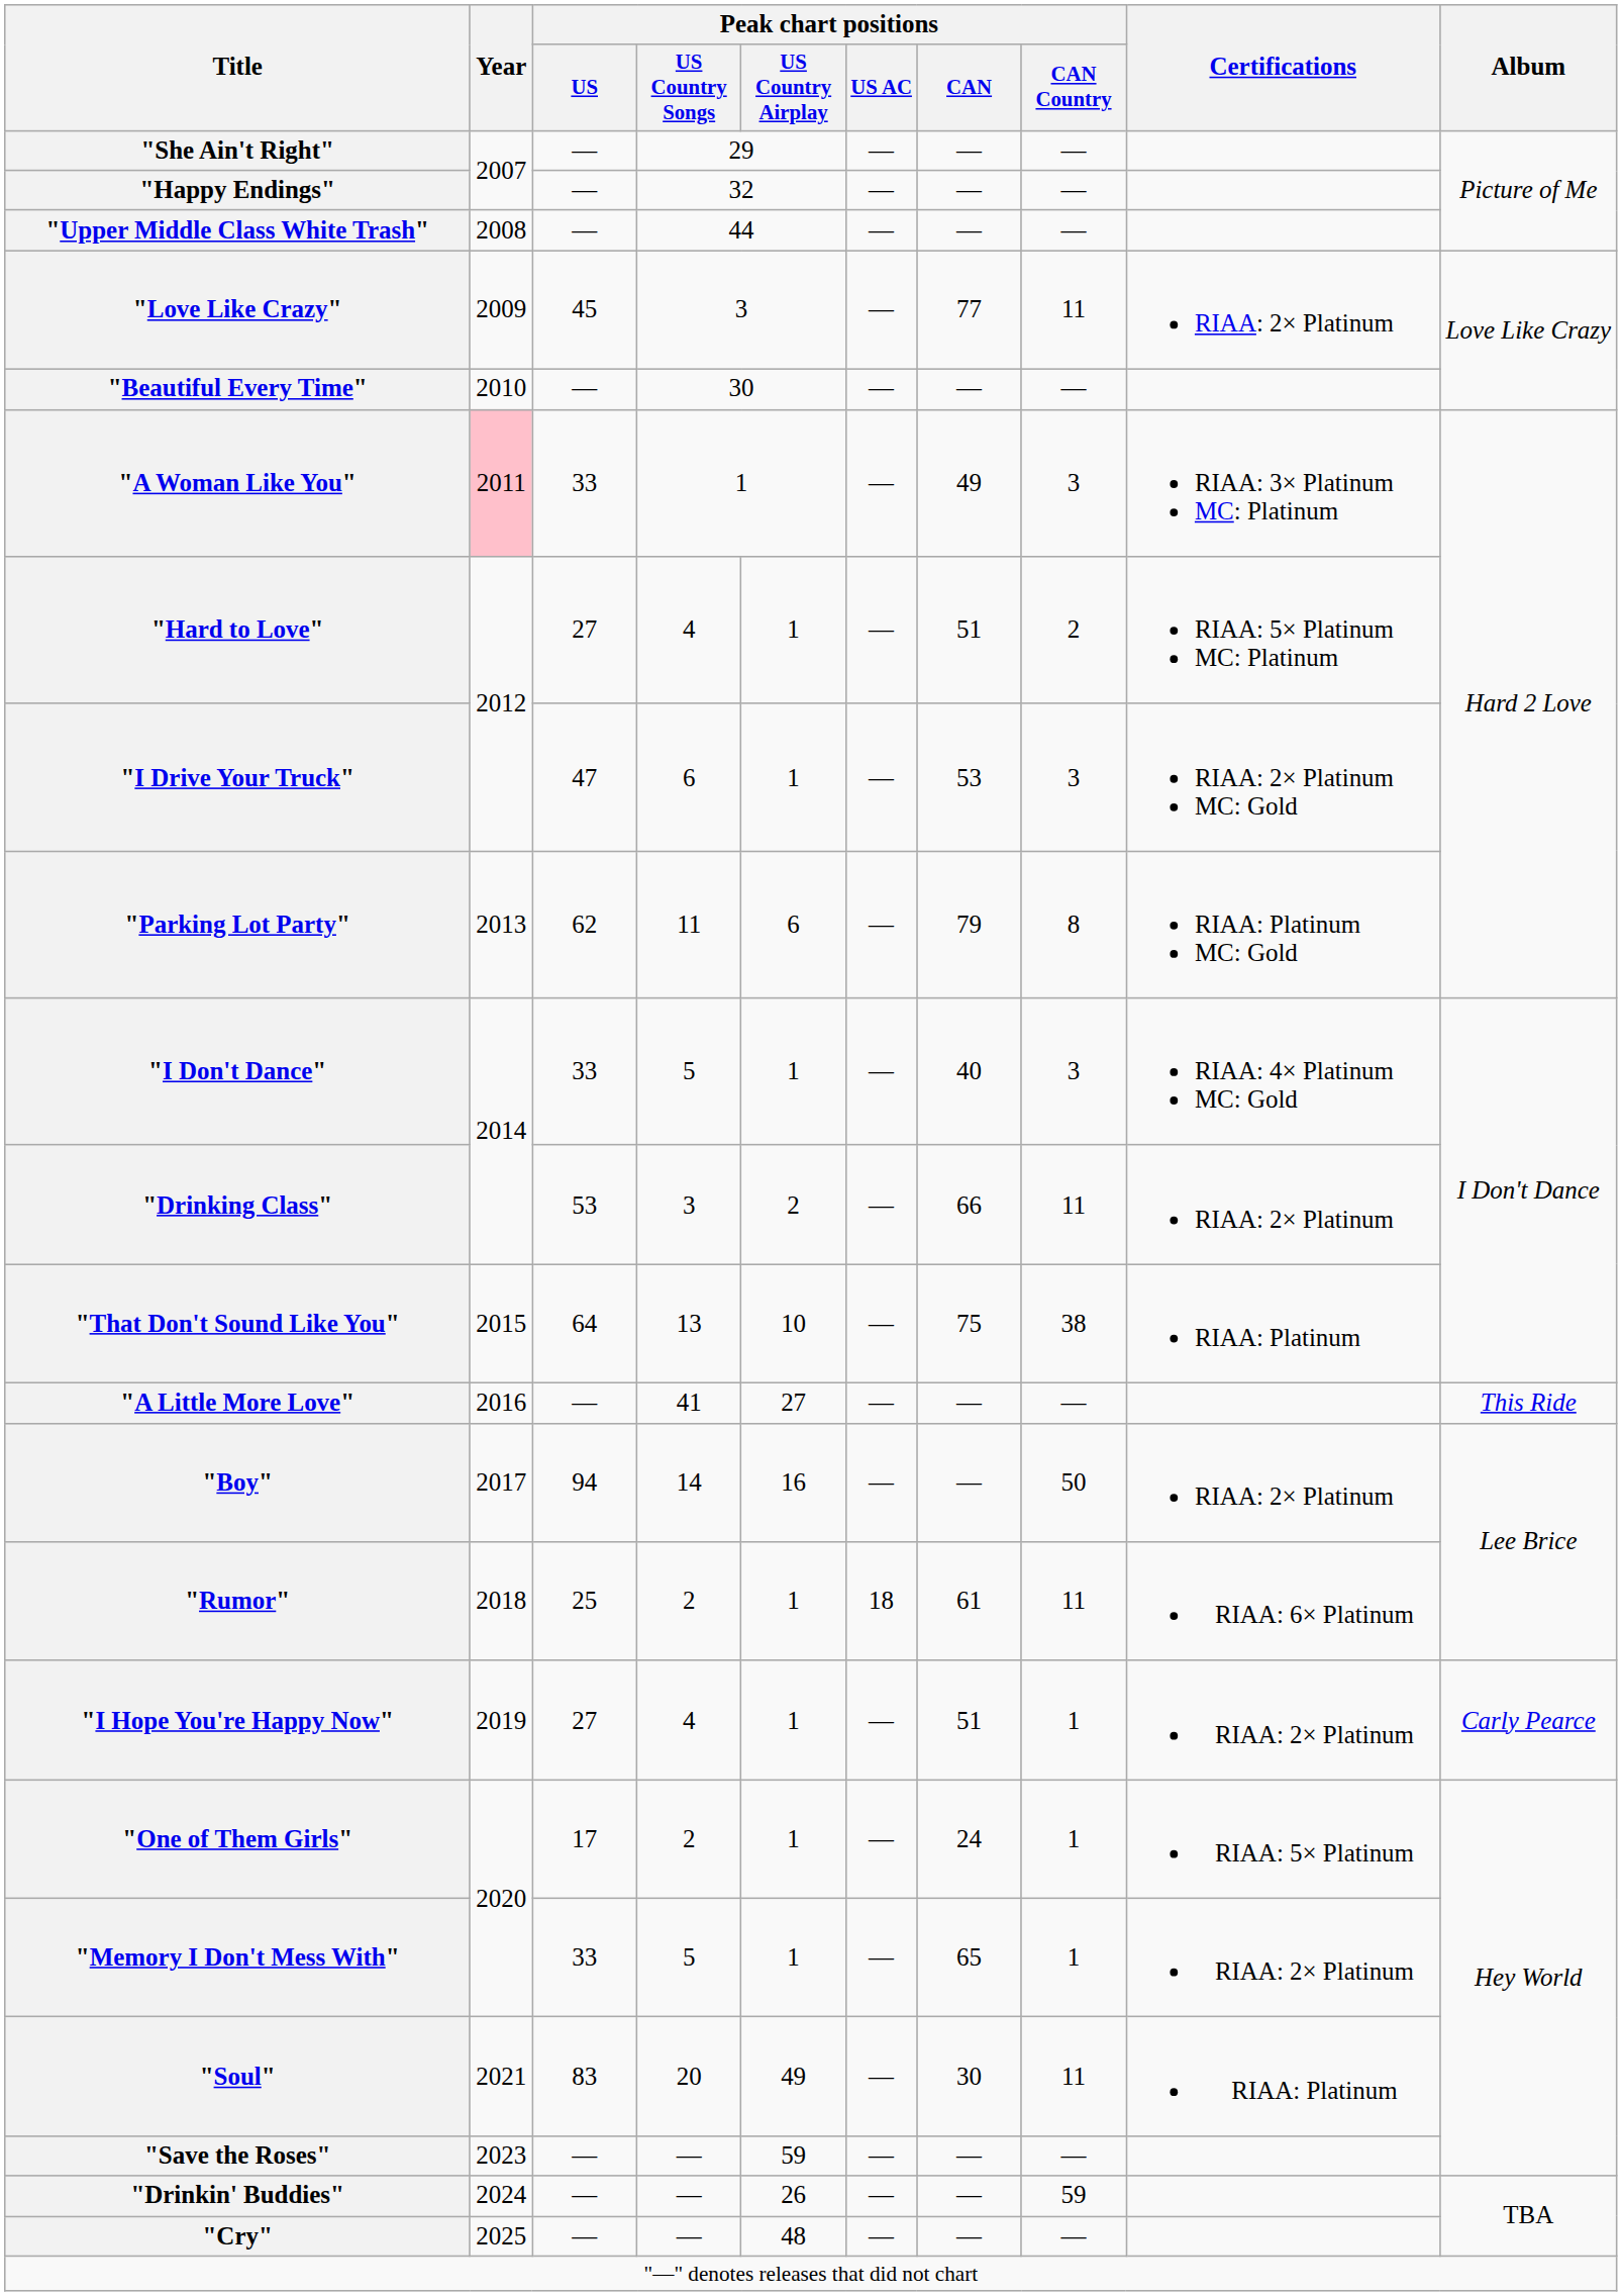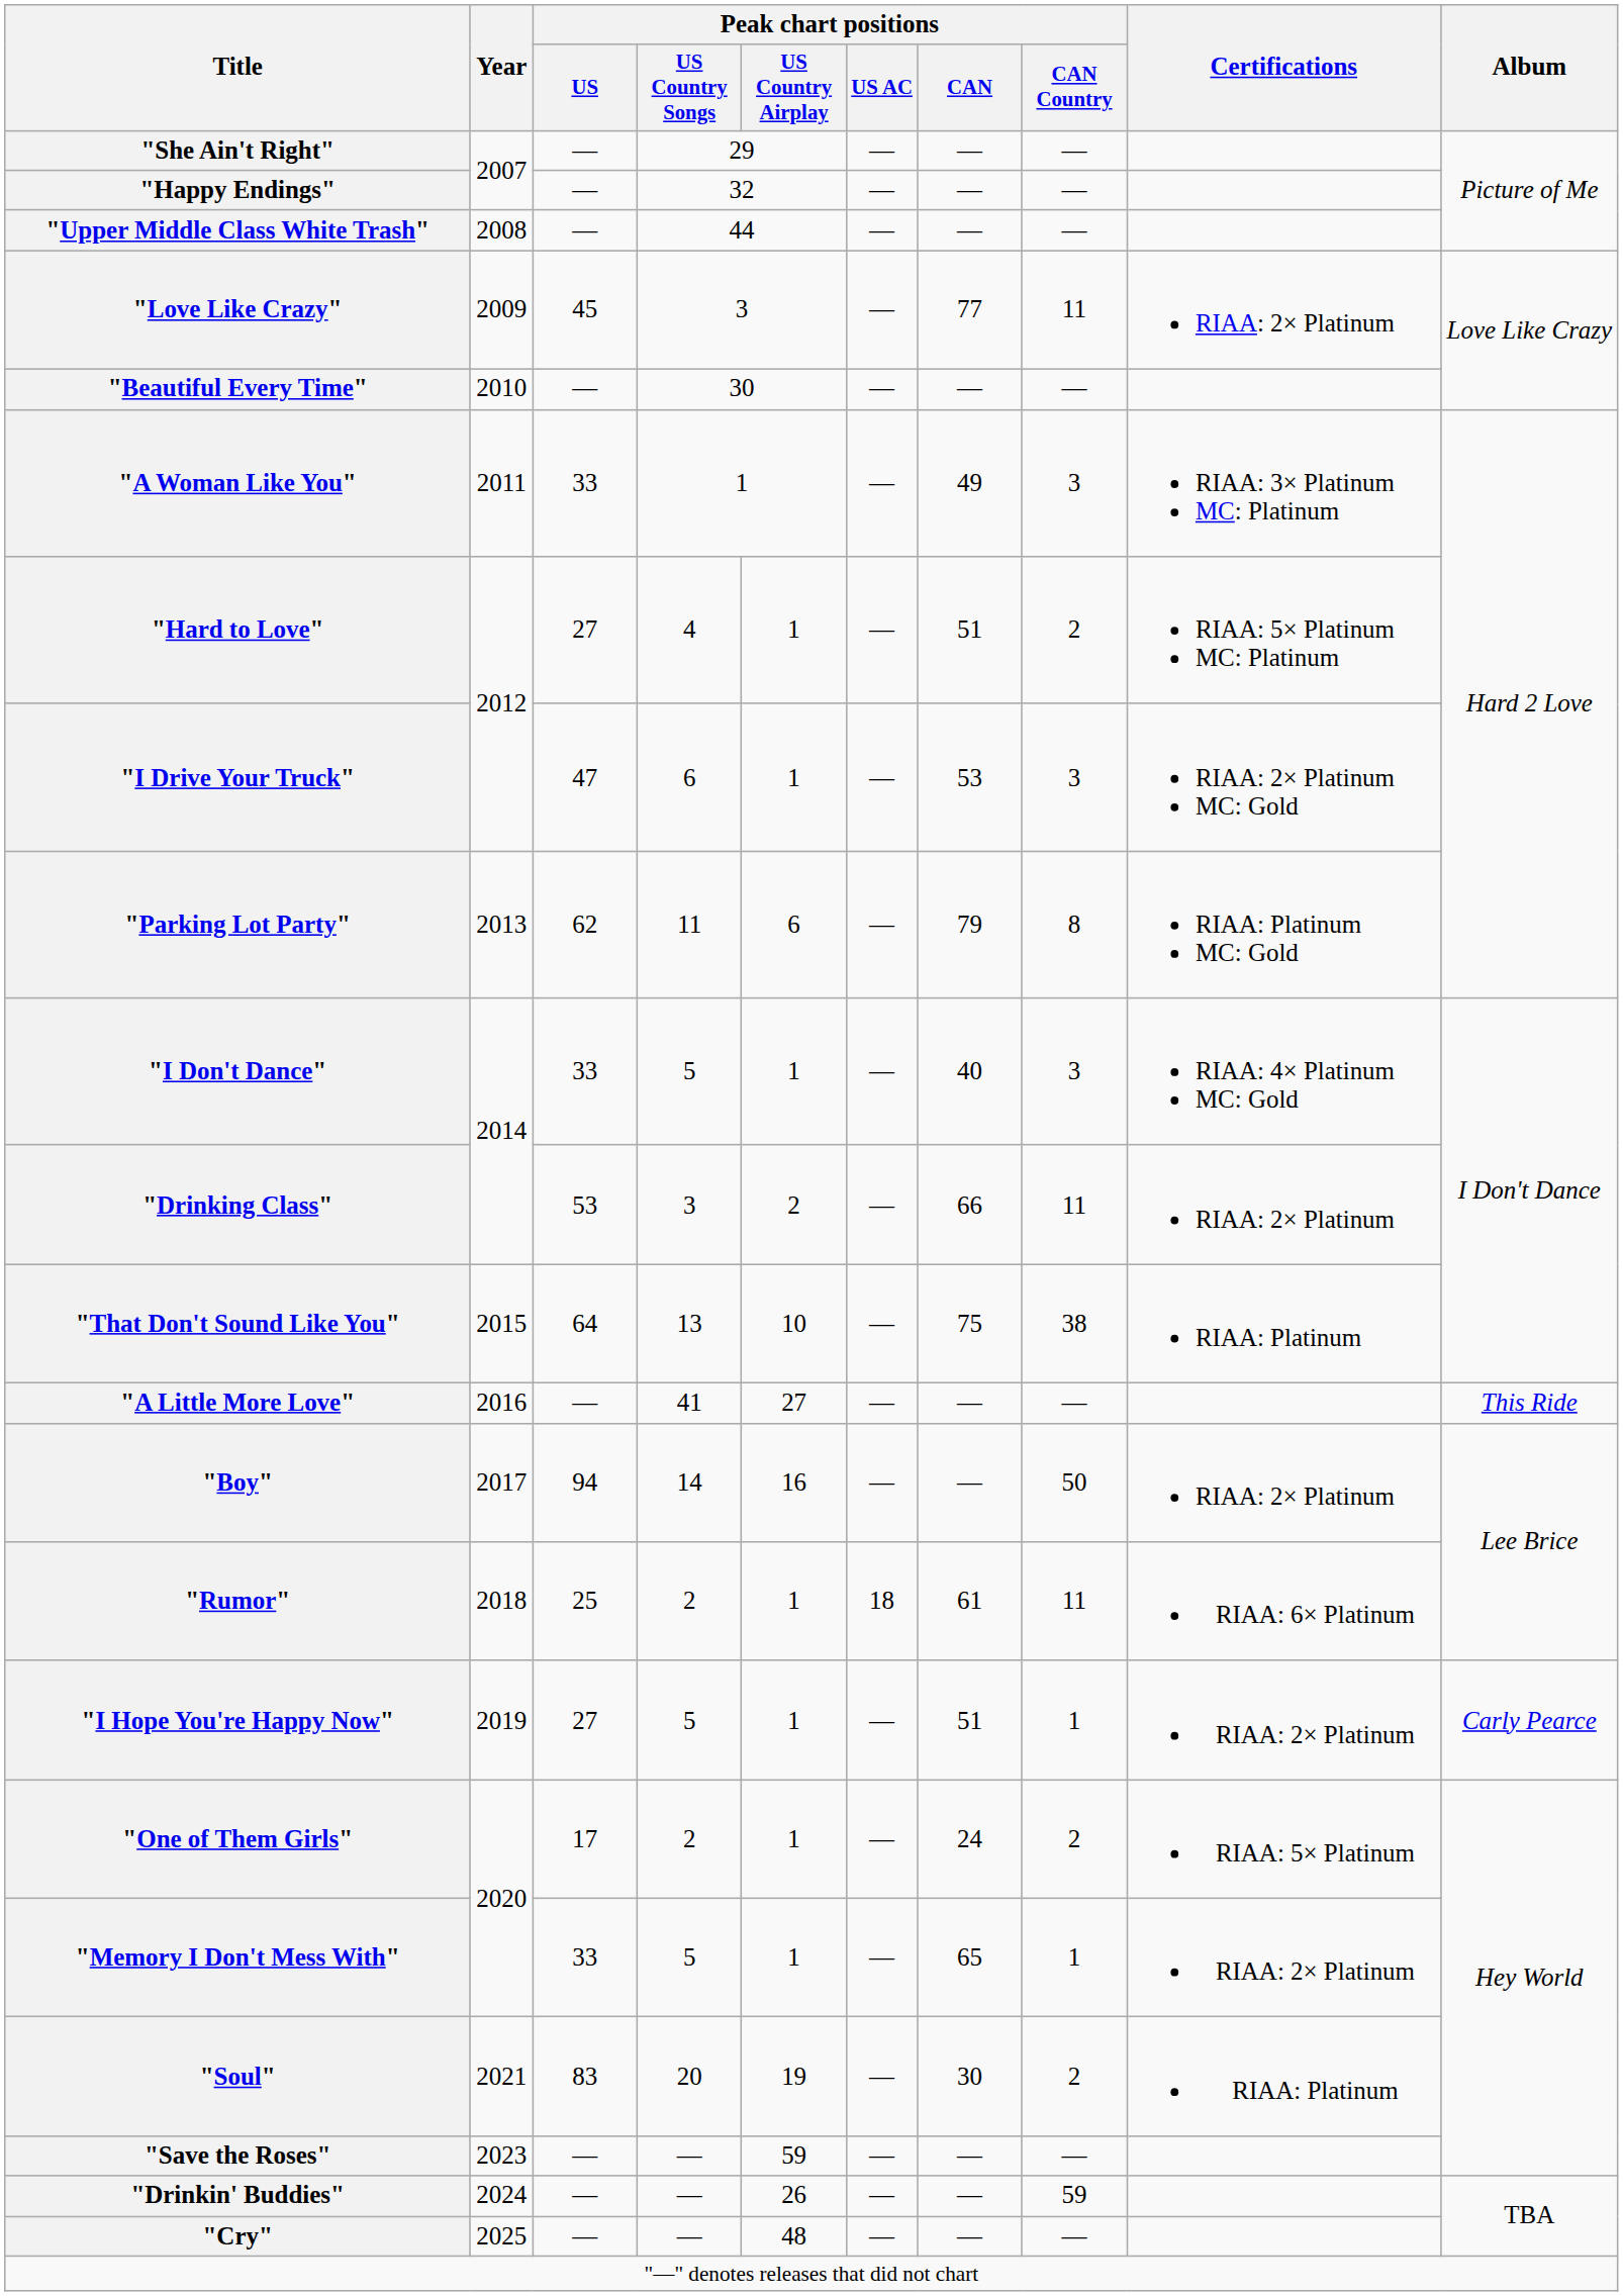 <table class="wikitable plainrowheaders" style="text-align:center;" border="1">
 <tr>
 <th scope="col" rowspan="2" style="width:18em;">Title</th>
 <th scope="col" rowspan="2">Year</th>
 <th scope="col" colspan="6">Peak chart positions</th>
 <th scope="col" rowspan="2" style="width:12em;"><a href='#'>Certifications</a></th>
 <th scope="col" rowspan="2">Album</th>
 </tr>
 <tr style="font-size:smaller;">
 <th style="width:4.5em;"><a href='#'>US</a><br></th>
 <th style="width:4.5em;"><a href='#'>US Country Songs</a><br></th>
 <th style="width:4.5em;"><a href='#'>US Country Airplay</a><br></th>
 <th style="width=4.5em;"><a href='#'>US AC</a><br></th>
 <th style="width:4.5em;"><a href='#'>CAN</a><br></th>
 <th style="width:4.5em;"><a href='#'>CAN Country</a><br></th>
 </tr>
 <tr>
 <th scope="row">"She Ain't Right"</th>
 <td rowspan="2">2007</td>
 <td>—</td>
 <td colspan="2">29</td>
 <td>—</td>
 <td>—</td>
 <td>—</td>
 <td></td>
 <td rowspan="3"><em>Picture of Me</em></td>
 </tr>
 <tr>
 <th scope="row">"Happy Endings"</th>
 <td>—</td>
 <td colspan="2">32</td>
 <td>—</td>
 <td>—</td>
 <td>—</td>
 <td></td>
 </tr>
 <tr>
 <th scope="row">"<a href='#'>Upper Middle Class White Trash</a>"</th>
 <td>2008</td>
 <td>—</td>
 <td colspan="2">44</td>
 <td>—</td>
 <td>—</td>
 <td>—</td>
 <td></td>
 </tr>
 <tr>
 <th scope="row">"<a href='#'>Love Like Crazy</a>"</th>
 <td>2009</td>
 <td>45</td>
 <td colspan="2">3</td>
 <td>—</td>
 <td>77</td>
 <td>11</td>
 <td style="text-align:left;"><br><ul><li><a href='#'>RIAA</a>: 2× Platinum</li></ul></td>
 <td rowspan="2"><em>Love Like Crazy</em></td>
 </tr>
 <tr>
 <th scope="row">"<a href='#'>Beautiful Every Time</a>"</th>
 <td>2010</td>
 <td>—</td>
 <td colspan="2">30</td>
 <td>—</td>
 <td>—</td>
 <td>—</td>
 <td></td>
 </tr>
 <tr>
 <th scope="row">"<a href='#'>A Woman Like You</a>"</th>
-<td style="background: pink;">2011</td>
+<td>2011</td>
 <td>33</td>
 <td colspan="2">1</td>
 <td>—</td>
 <td>49</td>
 <td>3</td>
 <td style="text-align:left;"><br><ul><li>RIAA: 3× Platinum</li><li><a href='#'>MC</a>: Platinum</li></ul></td>
 <td rowspan="4"><em>Hard 2 Love</em></td>
 </tr>
 <tr>
 <th scope="row">"<a href='#'>Hard to Love</a>"</th>
 <td rowspan="2">2012</td>
 <td>27</td>
 <td>4</td>
 <td>1</td>
 <td>—</td>
 <td>51</td>
 <td>2</td>
 <td style="text-align:left;"><br><ul><li>RIAA: 5× Platinum</li><li>MC: Platinum</li></ul></td>
 </tr>
 <tr>
 <th scope="row">"<a href='#'>I Drive Your Truck</a>"</th>
 <td>47</td>
 <td>6</td>
 <td>1</td>
 <td>—</td>
 <td>53</td>
 <td>3</td>
 <td style="text-align:left;"><br><ul><li>RIAA: 2× Platinum</li><li>MC: Gold</li></ul></td>
 </tr>
 <tr>
 <th scope="row">"<a href='#'>Parking Lot Party</a>"</th>
 <td>2013</td>
 <td>62</td>
 <td>11</td>
 <td>6</td>
 <td>—</td>
 <td>79</td>
 <td>8</td>
 <td style="text-align:left;"><br><ul><li>RIAA: Platinum</li><li>MC: Gold</li></ul></td>
 </tr>
 <tr>
 <th scope="row">"<a href='#'>I Don't Dance</a>"</th>
 <td rowspan="2">2014</td>
 <td>33</td>
 <td>5</td>
 <td>1</td>
 <td>—</td>
 <td>40</td>
 <td>3</td>
 <td style="text-align:left;"><br><ul><li>RIAA: 4× Platinum</li><li>MC: Gold</li></ul></td>
 <td rowspan="3"><em>I Don't Dance</em></td>
 </tr>
 <tr>
 <th scope="row">"<a href='#'>Drinking Class</a>"</th>
 <td>53</td>
 <td>3</td>
 <td>2</td>
 <td>—</td>
 <td>66</td>
 <td>11</td>
 <td style="text-align:left;"><br><ul><li>RIAA: 2× Platinum</li></ul></td>
 </tr>
 <tr>
 <th scope="row">"<a href='#'>That Don't Sound Like You</a>"</th>
 <td>2015</td>
 <td>64</td>
 <td>13</td>
 <td>10</td>
 <td>—</td>
 <td>75</td>
 <td>38</td>
 <td style="text-align:left;"><br><ul><li>RIAA: Platinum</li></ul></td>
 </tr>
 <tr>
 <th scope="row">"<a href='#'>A Little More Love</a>"<br></th>
 <td>2016</td>
 <td>—</td>
 <td>41</td>
 <td>27</td>
 <td>—</td>
 <td>—</td>
 <td>—</td>
 <td></td>
 <td><em><a href='#'>This Ride</a></em></td>
 </tr>
 <tr>
 <th scope="row">"<a href='#'>Boy</a>"</th>
 <td>2017</td>
 <td>94</td>
 <td>14</td>
 <td>16</td>
 <td>—</td>
 <td>—</td>
 <td>50</td>
 <td style="text-align:left;"><br><ul><li>RIAA: 2× Platinum</li></ul></td>
 <td rowspan="2"><em>Lee Brice</em></td>
 </tr>
 <tr>
 <th scope="row">"<a href='#'>Rumor</a>"</th>
 <td>2018</td>
 <td>25</td>
 <td>2</td>
 <td>1</td>
 <td>18</td>
 <td>61</td>
 <td>11</td>
 <td><br><ul><li>RIAA: 6× Platinum</li></ul></td>
 </tr>
 <tr>
 <th scope="row">"<a href='#'>I Hope You're Happy Now</a>"<br></th>
 <td>2019</td>
 <td>27</td>
-<td>4</td>
+<td>5</td>
 <td>1</td>
 <td>—</td>
 <td>51</td>
 <td>1</td>
 <td><br><ul><li>RIAA: 2× Platinum</li></ul></td>
 <td><em><a href='#'>Carly Pearce</a></em></td>
 </tr>
 <tr>
 <th scope="row">"<a href='#'>One of Them Girls</a>"</th>
 <td rowspan="2">2020</td>
 <td>17</td>
 <td>2</td>
 <td>1</td>
 <td>—</td>
 <td>24</td>
-<td>1</td>
+<td>2</td>
 <td><br><ul><li>RIAA: 5× Platinum</li></ul></td>
 <td rowspan="4"><em>Hey World</em></td>
 </tr>
 <tr>
 <th scope="row">"<a href='#'>Memory I Don't Mess With</a>"</th>
 <td>33</td>
 <td>5</td>
 <td>1</td>
 <td>—</td>
 <td>65</td>
 <td>1</td>
 <td><br><ul><li>RIAA: 2× Platinum</li></ul></td>
 </tr>
 <tr>
 <th scope="row">"<a href='#'>Soul</a>"</th>
 <td>2021</td>
 <td>83</td>
 <td>20</td>
-<td>49</td>
+<td>19</td>
 <td>—</td>
 <td>30</td>
-<td>11</td>
+<td>2</td>
 <td><br><ul><li>RIAA: Platinum</li></ul></td>
 </tr>
 <tr>
 <th scope="row">"Save the Roses"</th>
 <td>2023</td>
 <td>—</td>
 <td>—</td>
 <td>59</td>
 <td>—</td>
 <td>—</td>
 <td>—</td>
 <td></td>
 </tr>
 <tr>
 <th scope="row">"Drinkin' Buddies"<br></th>
 <td>2024</td>
 <td>—</td>
 <td>—</td>
 <td>26</td>
 <td>—</td>
 <td>—</td>
 <td>59</td>
 <td></td>
 <td rowspan="2">TBA</td>
 </tr>
 <tr>
 <th scope="row">"Cry"</th>
 <td>2025</td>
 <td>—</td>
 <td>—</td>
 <td>48</td>
 <td>—</td>
 <td>—</td>
 <td>—</td>
 <td></td>
 </tr>
 <tr>
 <td colspan="11" style="font-size:85%">"—" denotes releases that did not chart</td>
 </tr>
 </table>
